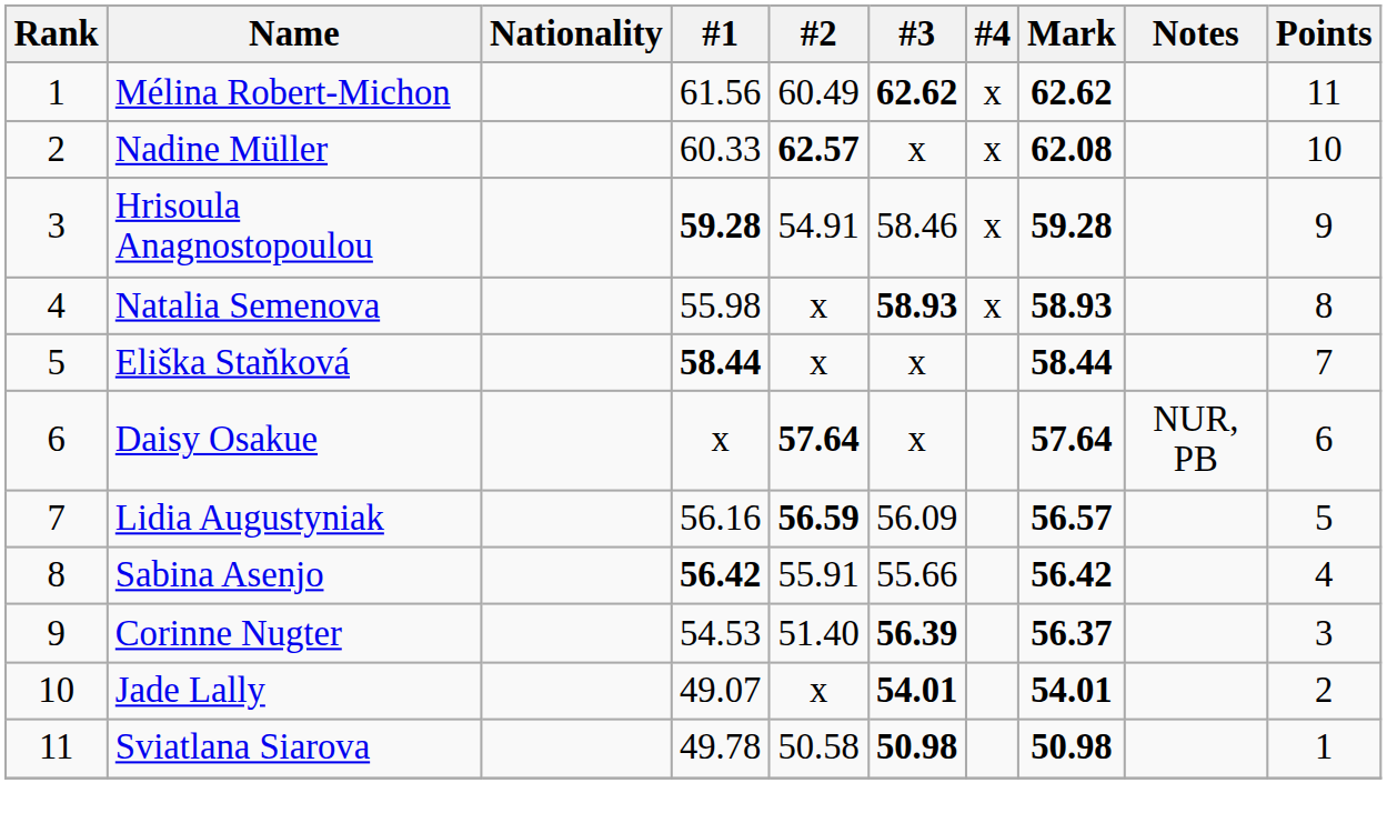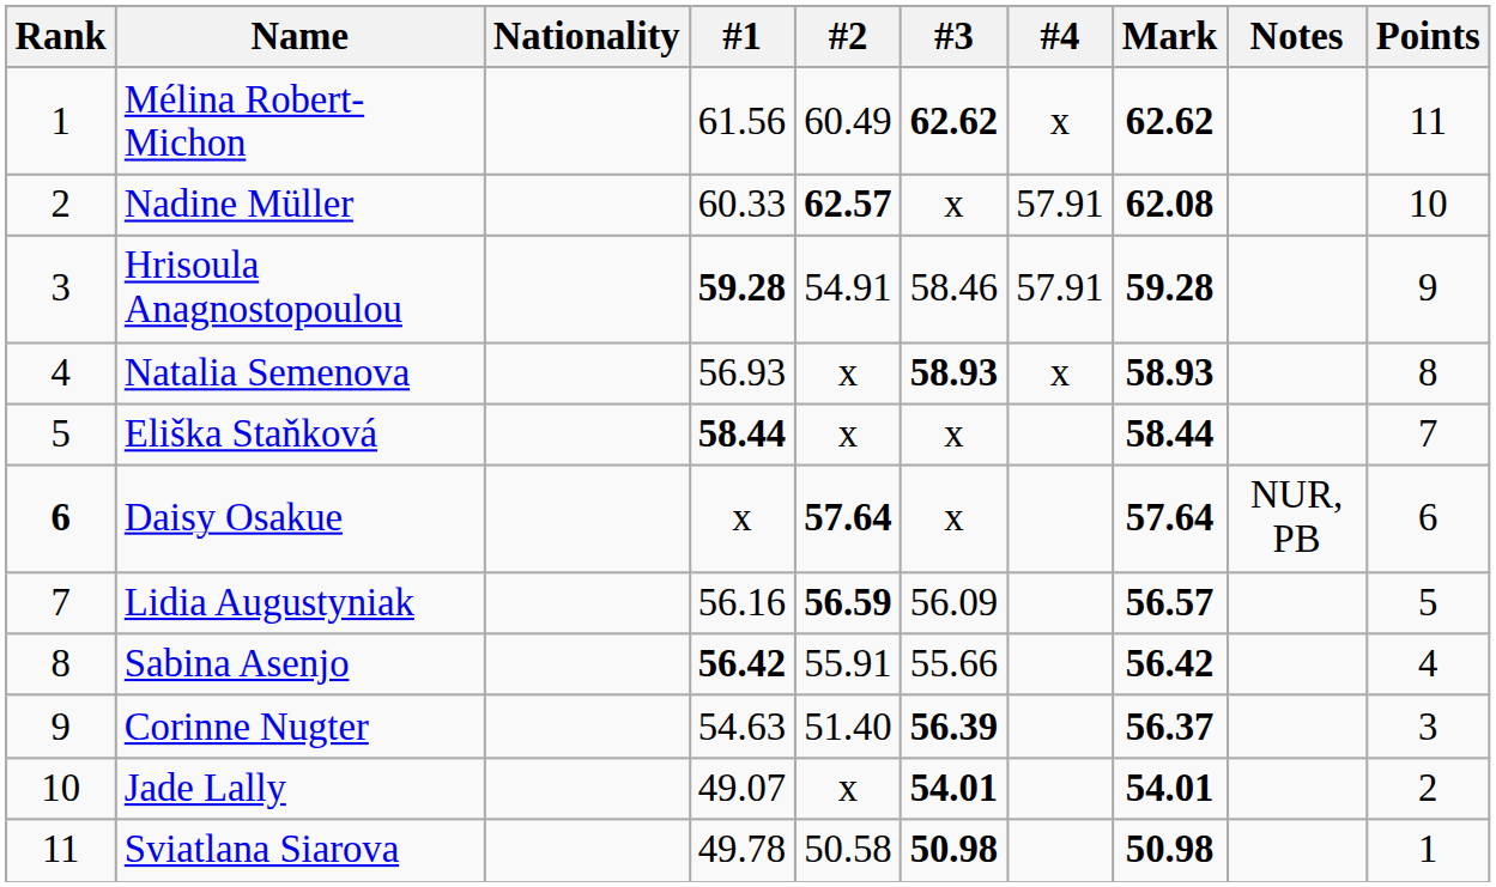 <table class="wikitable sortable" style="text-align:center">
 <tr>
 <th>Rank</th>
 <th>Name</th>
 <th>Nationality</th>
 <th>#1</th>
 <th>#2</th>
 <th>#3</th>
 <th>#4</th>
 <th>Mark</th>
 <th>Notes</th>
 <th>Points</th>
 </tr>
 <tr>
 <td>1</td>
 <td align=left><a href='#'>Mélina Robert-Michon</a></td>
 <td align=left></td>
 <td>61.56</td>
 <td>60.49</td>
 <td><strong>62.62</strong></td>
 <td>x</td>
 <td><strong>62.62</strong></td>
 <td></td>
 <td>11</td>
 </tr>
 <tr>
 <td>2</td>
 <td align=left><a href='#'>Nadine Müller</a></td>
 <td align=left></td>
 <td>60.33</td>
 <td><strong>62.57</strong></td>
 <td>x</td>
-<td>x</td>
+<td>57.91</td>
 <td><strong>62.08</strong></td>
 <td></td>
 <td>10</td>
 </tr>
 <tr>
 <td>3</td>
 <td align=left><a href='#'>Hrisoula Anagnostopoulou</a></td>
 <td align=left></td>
 <td><strong>59.28</strong></td>
 <td>54.91</td>
 <td>58.46</td>
-<td>x</td>
+<td>57.91</td>
 <td><strong>59.28</strong></td>
 <td></td>
 <td>9</td>
 </tr>
 <tr>
 <td>4</td>
 <td align=left><a href='#'>Natalia Semenova</a></td>
 <td align=left></td>
-<td>55.98</td>
+<td>56.93</td>
 <td>x</td>
 <td><strong>58.93</strong></td>
 <td>x</td>
 <td><strong>58.93</strong></td>
 <td></td>
 <td>8</td>
 </tr>
 <tr>
 <td>5</td>
 <td align=left><a href='#'>Eliška Staňková</a></td>
 <td align=left></td>
 <td><strong>58.44</strong></td>
 <td>x</td>
 <td>x</td>
 <td></td>
 <td><strong>58.44</strong></td>
 <td></td>
 <td>7</td>
 </tr>
 <tr>
-<td>6</td>
+<td><strong>6</strong></td>
 <td align=left><a href='#'>Daisy Osakue</a></td>
 <td align=left></td>
 <td>x</td>
 <td><strong>57.64</strong></td>
 <td>x</td>
 <td></td>
 <td><strong>57.64</strong></td>
 <td>NUR, PB</td>
 <td>6</td>
 </tr>
 <tr>
 <td>7</td>
 <td align=left><a href='#'>Lidia Augustyniak</a></td>
 <td align=left></td>
 <td>56.16</td>
 <td><strong>56.59</strong></td>
 <td>56.09</td>
 <td></td>
 <td><strong>56.57</strong></td>
 <td></td>
 <td>5</td>
 </tr>
 <tr>
 <td>8</td>
 <td align=left><a href='#'>Sabina Asenjo</a></td>
 <td align=left></td>
 <td><strong>56.42</strong></td>
 <td>55.91</td>
 <td>55.66</td>
 <td></td>
 <td><strong>56.42</strong></td>
 <td></td>
 <td>4</td>
 </tr>
 <tr>
 <td>9</td>
 <td align=left><a href='#'>Corinne Nugter</a></td>
 <td align=left></td>
-<td>54.53</td>
+<td>54.63</td>
 <td>51.40</td>
 <td><strong>56.39</strong></td>
 <td></td>
 <td><strong>56.37</strong></td>
 <td></td>
 <td>3</td>
 </tr>
 <tr>
 <td>10</td>
 <td align=left><a href='#'>Jade Lally</a></td>
 <td align=left></td>
 <td>49.07</td>
 <td>x</td>
 <td><strong>54.01</strong></td>
 <td></td>
 <td><strong>54.01</strong></td>
 <td></td>
 <td>2</td>
 </tr>
 <tr>
 <td>11</td>
 <td align=left><a href='#'>Sviatlana Siarova</a></td>
 <td align=left></td>
 <td>49.78</td>
 <td>50.58</td>
 <td><strong>50.98</strong></td>
 <td></td>
 <td><strong>50.98</strong></td>
 <td></td>
 <td>1</td>
 </tr>
 <tr>
 </tr>
 </table>
